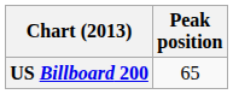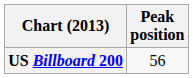 <table class="wikitable plainrowheaders sortable" style="text-align:center;">
 <tr>
 <th scope="col">Chart (2013)</th>
 <th scope="col">Peak<br>position</th>
 </tr>
 <tr>
 <th scope="row">US <a href='#'><em>Billboard</em> 200</a></th>
-<td>65</td>
+<td>56</td>
 </tr>
 </table>
